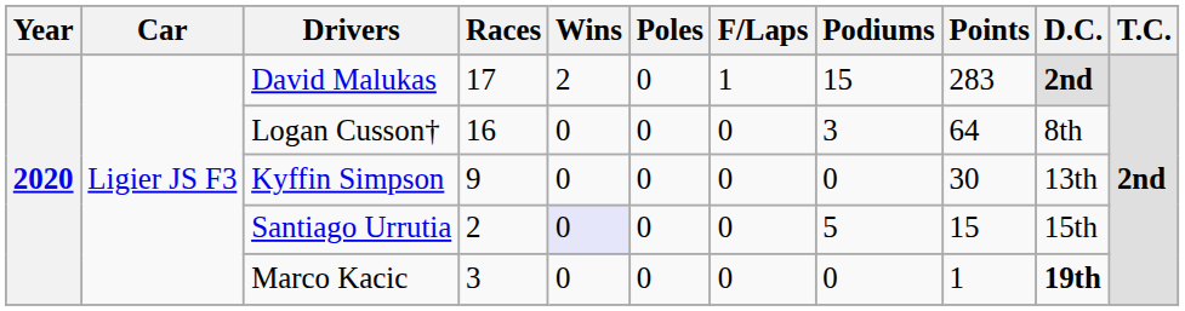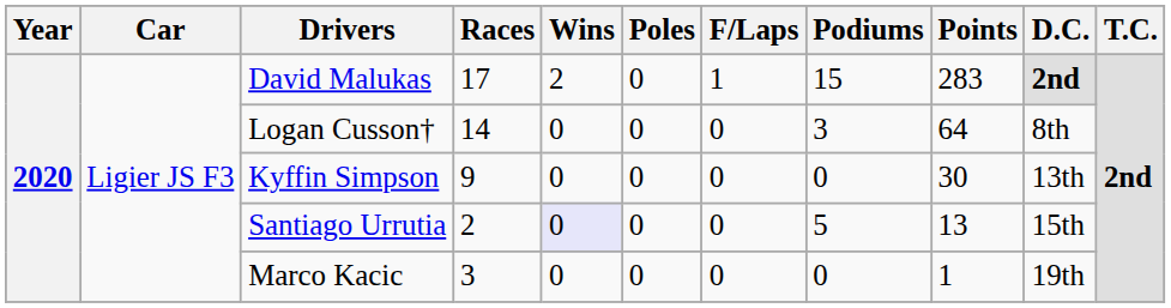 <table class="wikitable" style="font-size:85%">
 <tr valign="top">
 <th>Year</th>
 <th>Car</th>
 <th>Drivers</th>
 <th>Races</th>
 <th>Wins</th>
 <th>Poles</th>
 <th>F/Laps</th>
 <th>Podiums</th>
 <th>Points</th>
 <th>D.C.</th>
 <th>T.C.</th>
 </tr>
 <tr>
 <th rowspan="5"><a href='#'>2020</a></th>
 <td rowspan="5"><a href='#'>Ligier JS F3</a></td>
 <td> <a href='#'>David Malukas</a></td>
 <td>17</td>
 <td>2</td>
 <td>0</td>
 <td>1</td>
 <td>15</td>
 <td>283</td>
 <td style="background:#DFDFDF;"><strong>2nd</strong></td>
 <td rowspan="5" style="background:#DFDFDF;"><strong>2nd</strong></td>
 </tr>
 <tr>
 <td> Logan Cusson†</td>
-<td>16</td>
+<td>14</td>
 <td>0</td>
 <td>0</td>
 <td>0</td>
 <td>3</td>
 <td>64</td>
 <td>8th</td>
 </tr>
 <tr>
 <td> <a href='#'>Kyffin Simpson</a></td>
 <td>9</td>
 <td>0</td>
 <td>0</td>
 <td>0</td>
 <td>0</td>
 <td>30</td>
 <td>13th</td>
 </tr>
 <tr>
 <td> <a href='#'>Santiago Urrutia</a></td>
 <td>2</td>
 <td style="background: lavender;">0</td>
 <td>0</td>
 <td>0</td>
 <td>5</td>
-<td>15</td>
+<td>13</td>
 <td>15th</td>
 </tr>
 <tr>
 <td> Marco Kacic</td>
 <td>3</td>
 <td>0</td>
 <td>0</td>
 <td>0</td>
 <td>0</td>
 <td>1</td>
-<td><strong>19th</strong></td>
+<td>19th</td>
 </tr>
 </table>
